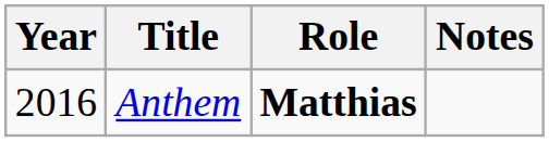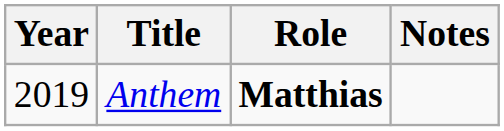 <table class="wikitable">
 <tr>
 <th>Year</th>
 <th>Title</th>
 <th>Role</th>
 <th>Notes</th>
 </tr>
 <tr>
-<td>2016</td>
+<td>2019</td>
 <td><em><a href='#'>Anthem</a></em></td>
 <td><strong>Matthias</strong></td>
 <td></td>
 </tr>
 </table>
